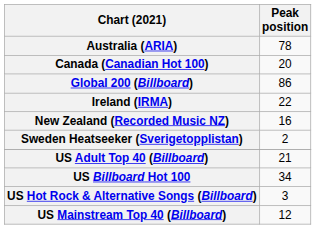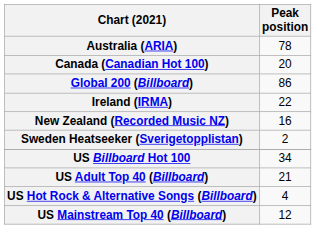 <table class="wikitable sortable plainrowheaders" style="text-align:center">
 <tr>
 <th scope="col">Chart (2021)</th>
 <th scope="col">Peak<br>position</th>
 </tr>
 <tr>
 <th scope="row">Australia (<a href='#'>ARIA</a>)</th>
 <td>78</td>
 </tr>
 <tr>
 <th scope="row">Canada (<a href='#'>Canadian Hot 100</a>)</th>
 <td>20</td>
 </tr>
 <tr>
 <th scope="row"><a href='#'>Global 200</a> (<em><a href='#'>Billboard</a></em>)</th>
 <td>86</td>
 </tr>
 <tr>
 <th scope="row">Ireland (<a href='#'>IRMA</a>)</th>
 <td>22</td>
 </tr>
 <tr>
 <th scope="row">New Zealand (<a href='#'>Recorded Music NZ</a>)</th>
 <td>16</td>
 </tr>
 <tr>
 <th scope="row">Sweden Heatseeker (<a href='#'>Sverigetopplistan</a>)</th>
 <td>2</td>
 </tr>
 <tr>
 </tr>
 <tr>
+<th scope="row">US <a href='#'><em>Billboard</em> Hot 100</a></th>
+<td>34</td>
+</tr>
+<tr>
 <th scope="row">US <a href='#'>Adult Top 40</a> (<em><a href='#'>Billboard</a></em>)</th>
 <td>21</td>
 </tr>
 <tr>
-<th scope="row">US <a href='#'><em>Billboard</em> Hot 100</a></th>
-<td>34</td>
-</tr>
-<tr>
 <th scope="row">US <a href='#'>Hot Rock & Alternative Songs</a> (<em><a href='#'>Billboard</a></em>)</th>
-<td>3</td>
+<td>4</td>
 </tr>
 <tr>
 <th scope="row">US <a href='#'>Mainstream Top 40</a> (<em><a href='#'>Billboard</a></em>)</th>
 <td>12</td>
 </tr>
 </table>
